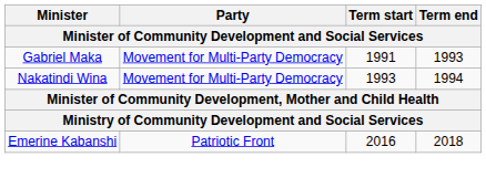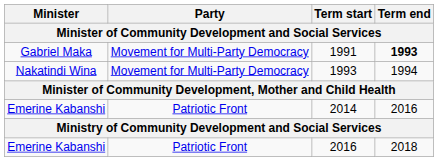 <table class=wikitable style=text-align:center>
 <tr>
 <th>Minister</th>
 <th>Party</th>
 <th>Term start</th>
 <th>Term end</th>
 </tr>
 <tr>
 <th colspan=4>Minister of Community Development and Social Services</th>
 </tr>
 <tr>
 <td><a href='#'>Gabriel Maka</a></td>
 <td><a href='#'>Movement for Multi-Party Democracy</a></td>
 <td>1991</td>
-<td>1993</td>
+<td><strong>1993</strong></td>
 </tr>
 <tr>
 <td><a href='#'>Nakatindi Wina</a></td>
 <td><a href='#'>Movement for Multi-Party Democracy</a></td>
 <td>1993</td>
 <td>1994</td>
 </tr>
 <tr>
 <th colspan=4>Minister of Community Development, Mother and Child Health</th>
 </tr>
 <tr>
+<td><a href='#'>Emerine Kabanshi</a></td>
+<td><a href='#'>Patriotic Front</a></td>
+<td>2014</td>
+<td>2016</td>
+</tr>
+<tr>
 <th colspan=4>Ministry of Community Development and Social Services</th>
 </tr>
 <tr>
 <td><a href='#'>Emerine Kabanshi</a></td>
 <td><a href='#'>Patriotic Front</a></td>
 <td>2016</td>
 <td>2018</td>
 </tr>
 </table>
